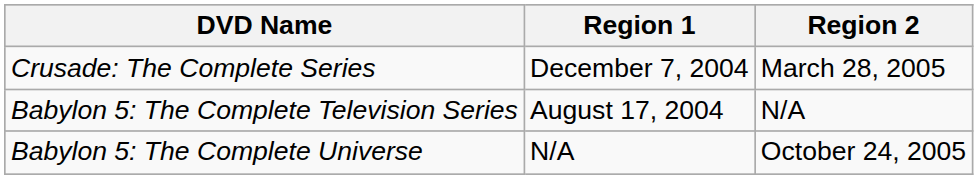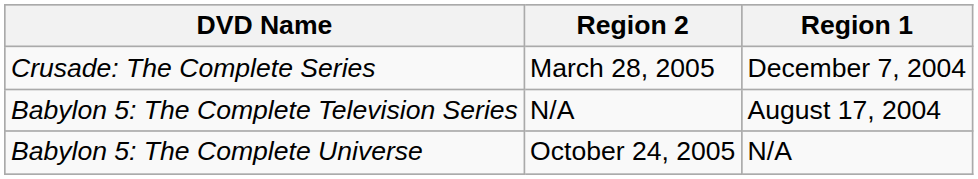 <table class="wikitable">
 <tr>
 <th>DVD Name</th>
+<th>Region 2</th>
 <th>Region 1</th>
-<th>Region 2</th>
 </tr>
 <tr>
 <td><em>Crusade: The Complete Series</em></td>
+<td>March 28, 2005</td>
 <td>December 7, 2004</td>
-<td>March 28, 2005</td>
 </tr>
 <tr>
 <td><em>Babylon 5: The Complete Television Series</em></td>
+<td>N/A</td>
 <td>August 17, 2004</td>
-<td>N/A</td>
 </tr>
 <tr>
 <td><em>Babylon 5: The Complete Universe</em></td>
+<td>October 24, 2005</td>
 <td>N/A</td>
-<td>October 24, 2005</td>
 </tr>
 </table>
